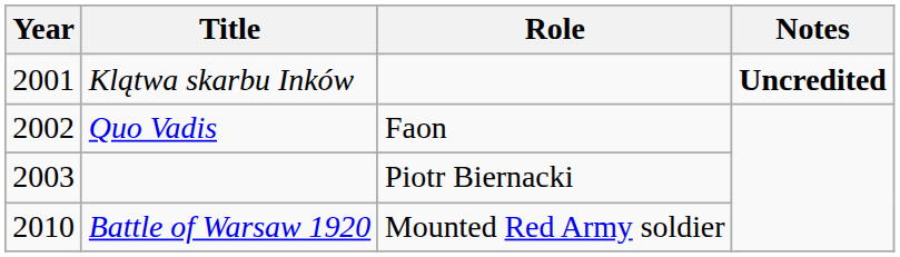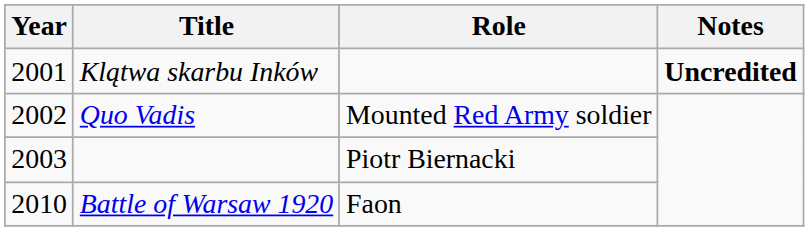 <table class="wikitable sortable">
 <tr>
 <th>Year</th>
 <th>Title</th>
 <th>Role</th>
 <th>Notes</th>
 </tr>
 <tr>
 <td>2001</td>
 <td><em>Klątwa skarbu Inków</em></td>
 <td></td>
 <td><strong>Uncredited</strong></td>
 </tr>
 <tr>
 <td>2002</td>
 <td><em><a href='#'>Quo Vadis</a></em></td>
-<td>Faon</td>
+<td>Mounted <a href='#'>Red Army</a> soldier</td>
 </tr>
 <tr>
 <td>2003</td>
 <td><em></em></td>
 <td>Piotr Biernacki</td>
 </tr>
 <tr>
 <td>2010</td>
 <td><em><a href='#'>Battle of Warsaw 1920</a></em></td>
-<td>Mounted <a href='#'>Red Army</a> soldier</td>
+<td>Faon</td>
 </tr>
 </table>
